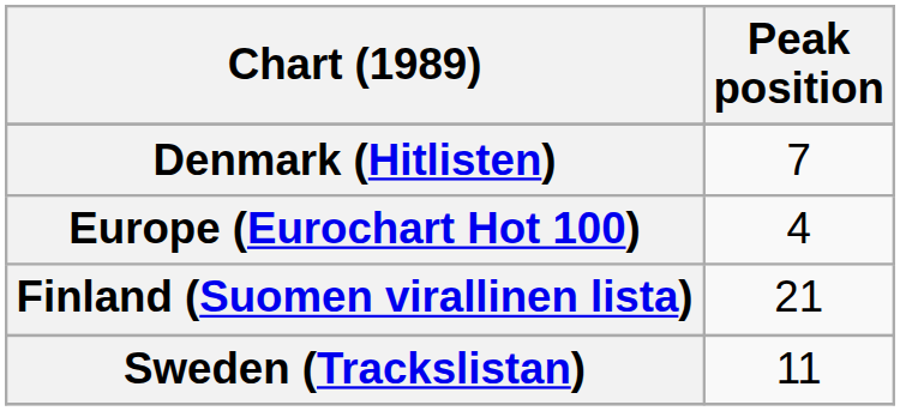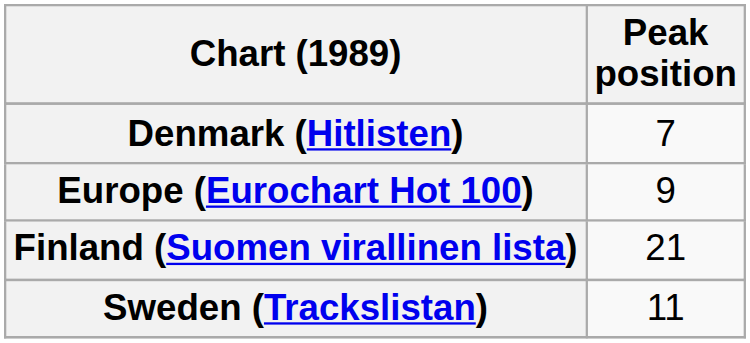 <table class="wikitable sortable plainrowheaders" style="text-align:center">
 <tr>
 <th scope="col">Chart (1989)</th>
 <th scope="col">Peak<br>position</th>
 </tr>
 <tr>
 </tr>
 <tr>
 <th scope="row">Denmark (<a href='#'>Hitlisten</a>)</th>
 <td>7</td>
 </tr>
 <tr>
 <th scope="row">Europe (<a href='#'>Eurochart Hot 100</a>)</th>
-<td>4</td>
+<td>9</td>
 </tr>
 <tr>
 <th scope="row">Finland (<a href='#'>Suomen virallinen lista</a>)</th>
 <td>21</td>
 </tr>
 <tr>
 </tr>
 <tr>
 </tr>
 <tr>
 <th scope="row">Sweden (<a href='#'>Trackslistan</a>)</th>
 <td>11</td>
 </tr>
 <tr>
 </tr>
 </table>
